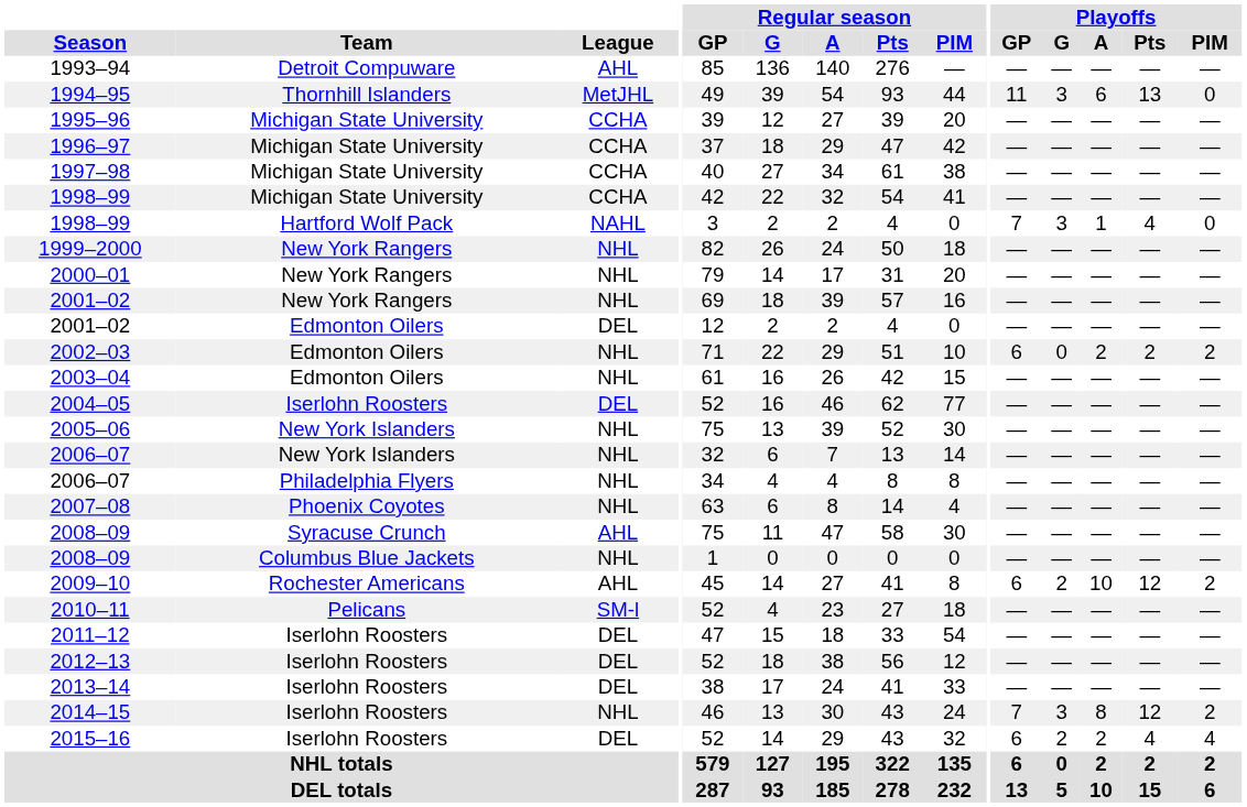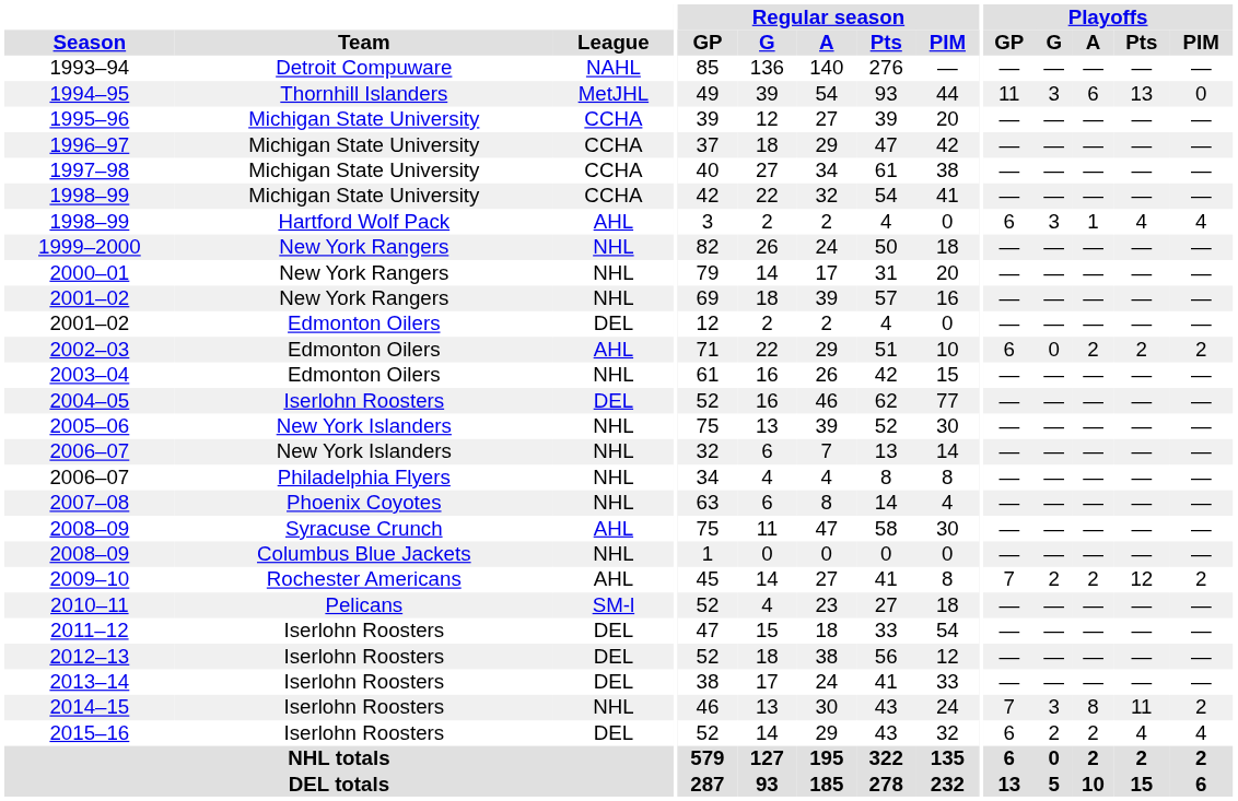 <table border="0" cellpadding="1" cellspacing="0" style="text-align:center; width:60em">
 <tr bgcolor="#e0e0e0">
 <th colspan="3" bgcolor="#ffffff"></th>
 <th rowspan="99" bgcolor="#ffffff"></th>
 <th colspan="5"><a href='#'>Regular season</a></th>
 <th rowspan="99" bgcolor="#ffffff"></th>
 <th colspan="5"><a href='#'>Playoffs</a></th>
 </tr>
 <tr bgcolor="#e0e0e0">
 <th><a href='#'>Season</a></th>
 <th>Team</th>
 <th>League</th>
 <th>GP</th>
 <th><a href='#'>G</a></th>
 <th><a href='#'>A</a></th>
 <th><a href='#'>Pts</a></th>
 <th><a href='#'>PIM</a></th>
 <th>GP</th>
 <th>G</th>
 <th>A</th>
 <th>Pts</th>
 <th>PIM</th>
 </tr>
 <tr>
 <td>1993–94</td>
 <td><a href='#'>Detroit Compuware</a></td>
-<td><a href='#'>AHL</a></td>
+<td><a href='#'>NAHL</a></td>
 <td>85</td>
 <td>136</td>
 <td>140</td>
 <td>276</td>
 <td>—</td>
 <td>—</td>
 <td>—</td>
 <td>—</td>
 <td>—</td>
 <td>—</td>
 </tr>
 <tr bgcolor="#f0f0f0">
 <td><a href='#'>1994–95</a></td>
 <td><a href='#'>Thornhill Islanders</a></td>
 <td><a href='#'>MetJHL</a></td>
 <td>49</td>
 <td>39</td>
 <td>54</td>
 <td>93</td>
 <td>44</td>
 <td>11</td>
 <td>3</td>
 <td>6</td>
 <td>13</td>
 <td>0</td>
 </tr>
 <tr>
 <td><a href='#'>1995–96</a></td>
 <td><a href='#'>Michigan State University</a></td>
 <td><a href='#'>CCHA</a></td>
 <td>39</td>
 <td>12</td>
 <td>27</td>
 <td>39</td>
 <td>20</td>
 <td>—</td>
 <td>—</td>
 <td>—</td>
 <td>—</td>
 <td>—</td>
 </tr>
 <tr bgcolor="#f0f0f0">
 <td><a href='#'>1996–97</a></td>
 <td>Michigan State University</td>
 <td>CCHA</td>
 <td>37</td>
 <td>18</td>
 <td>29</td>
 <td>47</td>
 <td>42</td>
 <td>—</td>
 <td>—</td>
 <td>—</td>
 <td>—</td>
 <td>—</td>
 </tr>
 <tr>
 <td><a href='#'>1997–98</a></td>
 <td>Michigan State University</td>
 <td>CCHA</td>
 <td>40</td>
 <td>27</td>
 <td>34</td>
 <td>61</td>
 <td>38</td>
 <td>—</td>
 <td>—</td>
 <td>—</td>
 <td>—</td>
 <td>—</td>
 </tr>
 <tr bgcolor="#f0f0f0">
 <td><a href='#'>1998–99</a></td>
 <td>Michigan State University</td>
 <td>CCHA</td>
 <td>42</td>
 <td>22</td>
 <td>32</td>
 <td>54</td>
 <td>41</td>
 <td>—</td>
 <td>—</td>
 <td>—</td>
 <td>—</td>
 <td>—</td>
 </tr>
 <tr>
 <td><a href='#'>1998–99</a></td>
 <td><a href='#'>Hartford Wolf Pack</a></td>
-<td><a href='#'>NAHL</a></td>
+<td><a href='#'>AHL</a></td>
 <td>3</td>
 <td>2</td>
 <td>2</td>
 <td>4</td>
 <td>0</td>
-<td>7</td>
+<td>6</td>
 <td>3</td>
 <td>1</td>
 <td>4</td>
-<td>0</td>
+<td>4</td>
 </tr>
 <tr bgcolor="#f0f0f0">
 <td><a href='#'>1999–2000</a></td>
 <td><a href='#'>New York Rangers</a></td>
 <td><a href='#'>NHL</a></td>
 <td>82</td>
 <td>26</td>
 <td>24</td>
 <td>50</td>
 <td>18</td>
 <td>—</td>
 <td>—</td>
 <td>—</td>
 <td>—</td>
 <td>—</td>
 </tr>
 <tr>
 <td><a href='#'>2000–01</a></td>
 <td>New York Rangers</td>
 <td>NHL</td>
 <td>79</td>
 <td>14</td>
 <td>17</td>
 <td>31</td>
 <td>20</td>
 <td>—</td>
 <td>—</td>
 <td>—</td>
 <td>—</td>
 <td>—</td>
 </tr>
 <tr bgcolor="#f0f0f0">
 <td><a href='#'>2001–02</a></td>
 <td>New York Rangers</td>
 <td>NHL</td>
 <td>69</td>
 <td>18</td>
 <td>39</td>
 <td>57</td>
 <td>16</td>
 <td>—</td>
 <td>—</td>
 <td>—</td>
 <td>—</td>
 <td>—</td>
 </tr>
 <tr>
 <td>2001–02</td>
 <td><a href='#'>Edmonton Oilers</a></td>
 <td>DEL</td>
 <td>12</td>
 <td>2</td>
 <td>2</td>
 <td>4</td>
 <td>0</td>
 <td>—</td>
 <td>—</td>
 <td>—</td>
 <td>—</td>
 <td>—</td>
 </tr>
 <tr bgcolor="#f0f0f0">
 <td><a href='#'>2002–03</a></td>
 <td>Edmonton Oilers</td>
-<td>NHL</td>
+<td><a href='#'>AHL</a></td>
 <td>71</td>
 <td>22</td>
 <td>29</td>
 <td>51</td>
 <td>10</td>
 <td>6</td>
 <td>0</td>
 <td>2</td>
 <td>2</td>
 <td>2</td>
 </tr>
 <tr>
 <td><a href='#'>2003–04</a></td>
 <td>Edmonton Oilers</td>
 <td>NHL</td>
 <td>61</td>
 <td>16</td>
 <td>26</td>
 <td>42</td>
 <td>15</td>
 <td>—</td>
 <td>—</td>
 <td>—</td>
 <td>—</td>
 <td>—</td>
 </tr>
 <tr bgcolor="#f0f0f0">
 <td><a href='#'>2004–05</a></td>
 <td><a href='#'>Iserlohn Roosters</a></td>
 <td><a href='#'>DEL</a></td>
 <td>52</td>
 <td>16</td>
 <td>46</td>
 <td>62</td>
 <td>77</td>
 <td>—</td>
 <td>—</td>
 <td>—</td>
 <td>—</td>
 <td>—</td>
 </tr>
 <tr>
 <td><a href='#'>2005–06</a></td>
 <td><a href='#'>New York Islanders</a></td>
 <td>NHL</td>
 <td>75</td>
 <td>13</td>
 <td>39</td>
 <td>52</td>
 <td>30</td>
 <td>—</td>
 <td>—</td>
 <td>—</td>
 <td>—</td>
 <td>—</td>
 </tr>
 <tr bgcolor="#f0f0f0">
 <td><a href='#'>2006–07</a></td>
 <td>New York Islanders</td>
 <td>NHL</td>
 <td>32</td>
 <td>6</td>
 <td>7</td>
 <td>13</td>
 <td>14</td>
 <td>—</td>
 <td>—</td>
 <td>—</td>
 <td>—</td>
 <td>—</td>
 </tr>
 <tr>
 <td>2006–07</td>
 <td><a href='#'>Philadelphia Flyers</a></td>
 <td>NHL</td>
 <td>34</td>
 <td>4</td>
 <td>4</td>
 <td>8</td>
 <td>8</td>
 <td>—</td>
 <td>—</td>
 <td>—</td>
 <td>—</td>
 <td>—</td>
 </tr>
 <tr bgcolor="#f0f0f0">
 <td><a href='#'>2007–08</a></td>
 <td><a href='#'>Phoenix Coyotes</a></td>
 <td>NHL</td>
 <td>63</td>
 <td>6</td>
 <td>8</td>
 <td>14</td>
 <td>4</td>
 <td>—</td>
 <td>—</td>
 <td>—</td>
 <td>—</td>
 <td>—</td>
 </tr>
 <tr>
 <td><a href='#'>2008–09</a></td>
 <td><a href='#'>Syracuse Crunch</a></td>
 <td><a href='#'>AHL</a></td>
 <td>75</td>
 <td>11</td>
 <td>47</td>
 <td>58</td>
 <td>30</td>
 <td>—</td>
 <td>—</td>
 <td>—</td>
 <td>—</td>
 <td>—</td>
 </tr>
 <tr bgcolor="#f0f0f0">
 <td><a href='#'>2008–09</a></td>
 <td><a href='#'>Columbus Blue Jackets</a></td>
 <td>NHL</td>
 <td>1</td>
 <td>0</td>
 <td>0</td>
 <td>0</td>
 <td>0</td>
 <td>—</td>
 <td>—</td>
 <td>—</td>
 <td>—</td>
 <td>—</td>
 </tr>
 <tr>
 <td><a href='#'>2009–10</a></td>
 <td><a href='#'>Rochester Americans</a></td>
 <td>AHL</td>
 <td>45</td>
 <td>14</td>
 <td>27</td>
 <td>41</td>
 <td>8</td>
-<td>6</td>
+<td>7</td>
 <td>2</td>
-<td>10</td>
+<td>2</td>
 <td>12</td>
 <td>2</td>
 </tr>
 <tr bgcolor="#f0f0f0">
 <td><a href='#'>2010–11</a></td>
 <td><a href='#'>Pelicans</a></td>
 <td><a href='#'>SM-l</a></td>
 <td>52</td>
 <td>4</td>
 <td>23</td>
 <td>27</td>
 <td>18</td>
 <td>—</td>
 <td>—</td>
 <td>—</td>
 <td>—</td>
 <td>—</td>
 </tr>
 <tr>
 <td><a href='#'>2011–12</a></td>
 <td>Iserlohn Roosters</td>
 <td>DEL</td>
 <td>47</td>
 <td>15</td>
 <td>18</td>
 <td>33</td>
 <td>54</td>
 <td>—</td>
 <td>—</td>
 <td>—</td>
 <td>—</td>
 <td>—</td>
 </tr>
 <tr bgcolor="#f0f0f0">
 <td><a href='#'>2012–13</a></td>
 <td>Iserlohn Roosters</td>
 <td>DEL</td>
 <td>52</td>
 <td>18</td>
 <td>38</td>
 <td>56</td>
 <td>12</td>
 <td>—</td>
 <td>—</td>
 <td>—</td>
 <td>—</td>
 <td>—</td>
 </tr>
 <tr>
 <td><a href='#'>2013–14</a></td>
 <td>Iserlohn Roosters</td>
 <td>DEL</td>
 <td>38</td>
 <td>17</td>
 <td>24</td>
 <td>41</td>
 <td>33</td>
 <td>—</td>
 <td>—</td>
 <td>—</td>
 <td>—</td>
 <td>—</td>
 </tr>
 <tr bgcolor="#f0f0f0">
 <td><a href='#'>2014–15</a></td>
 <td>Iserlohn Roosters</td>
 <td>NHL</td>
 <td>46</td>
 <td>13</td>
 <td>30</td>
 <td>43</td>
 <td>24</td>
 <td>7</td>
 <td>3</td>
 <td>8</td>
-<td>12</td>
+<td>11</td>
 <td>2</td>
 </tr>
 <tr>
 <td><a href='#'>2015–16</a></td>
 <td>Iserlohn Roosters</td>
 <td>DEL</td>
 <td>52</td>
 <td>14</td>
 <td>29</td>
 <td>43</td>
 <td>32</td>
 <td>6</td>
 <td>2</td>
 <td>2</td>
 <td>4</td>
 <td>4</td>
 </tr>
 <tr bgcolor="#e0e0e0">
 <th colspan="3">NHL totals</th>
 <th>579</th>
 <th>127</th>
 <th>195</th>
 <th>322</th>
 <th>135</th>
 <th>6</th>
 <th>0</th>
 <th>2</th>
 <th>2</th>
 <th>2</th>
 </tr>
 <tr bgcolor="#e0e0e0">
 <th colspan="3">DEL totals</th>
 <th>287</th>
 <th>93</th>
 <th>185</th>
 <th>278</th>
 <th>232</th>
 <th>13</th>
 <th>5</th>
 <th>10</th>
 <th>15</th>
 <th>6</th>
 </tr>
 </table>
